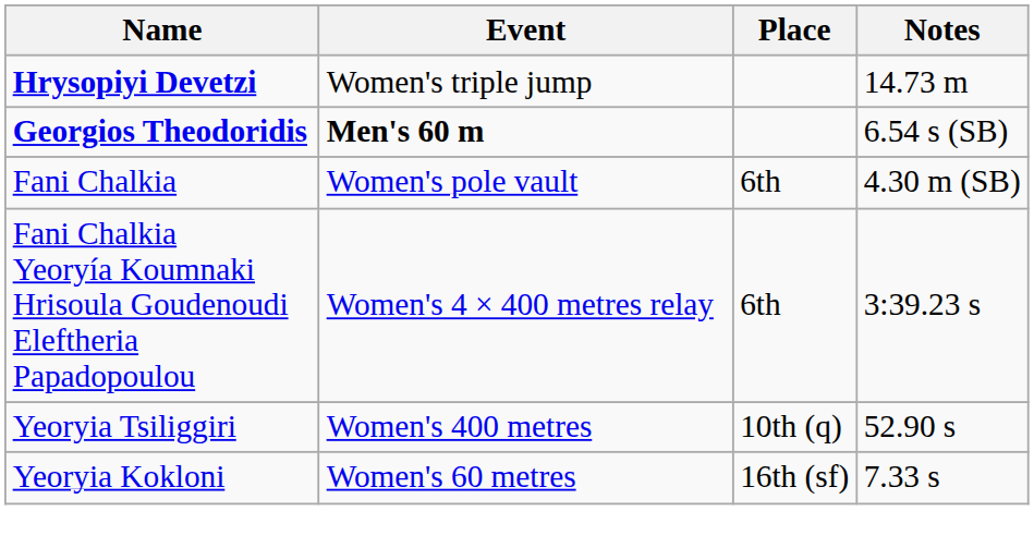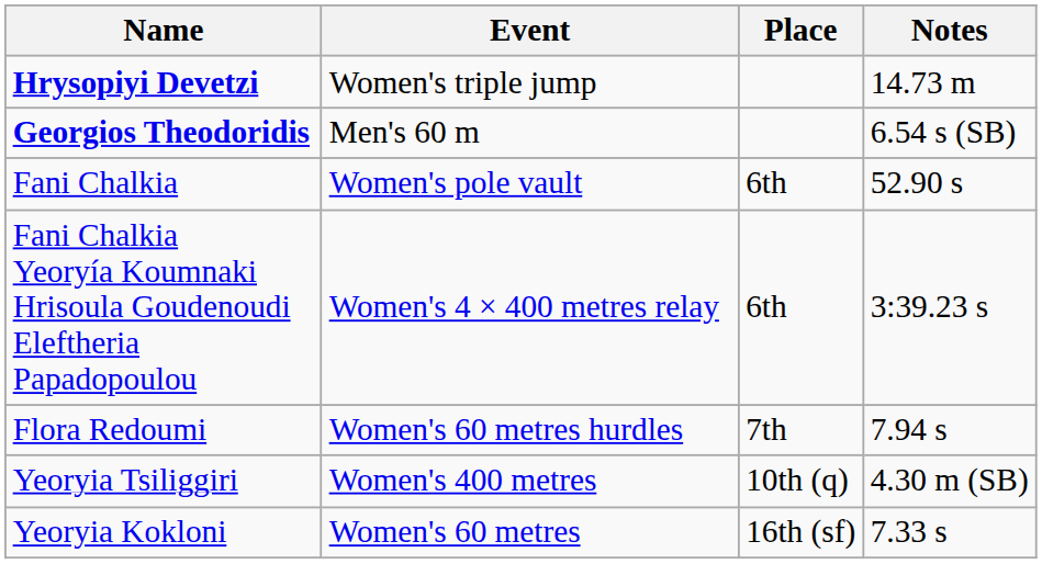 <table class="wikitable sortable">
 <tr>
 <th width=150>Name</th>
 <th width=200>Event</th>
 <th>Place</th>
 <th>Notes</th>
 </tr>
 <tr>
 <td><strong><a href='#'>Hrysopiyi Devetzi</a></strong></td>
 <td>Women's triple jump</td>
 <td></td>
 <td>14.73 m</td>
 </tr>
 <tr>
 <td><strong><a href='#'>Georgios Theodoridis</a></strong></td>
-<td><strong>Men's 60 m</strong></td>
+<td>Men's 60 m</td>
 <td></td>
 <td>6.54 s (SB)</td>
 </tr>
 <tr>
 <td><a href='#'>Fani Chalkia</a></td>
 <td><a href='#'>Women's pole vault</a></td>
 <td>6th</td>
-<td>4.30 m (SB)</td>
+<td>52.90 s</td>
 </tr>
 <tr>
 <td><a href='#'>Fani Chalkia</a><br><a href='#'>Yeoryía Koumnaki</a><br><a href='#'>Hrisoula Goudenoudi</a><br><a href='#'>Eleftheria Papadopoulou</a></td>
 <td><a href='#'>Women's 4 × 400 metres relay</a></td>
 <td>6th</td>
 <td>3:39.23 s</td>
 </tr>
 <tr>
+<td><a href='#'>Flora Redoumi</a></td>
+<td><a href='#'>Women's 60 metres hurdles</a></td>
+<td>7th</td>
+<td>7.94 s</td>
+</tr>
+<tr>
 <td><a href='#'>Yeoryia Tsiliggiri</a></td>
 <td><a href='#'>Women's 400 metres</a></td>
 <td>10th (q)</td>
-<td>52.90 s</td>
+<td>4.30 m (SB)</td>
 </tr>
 <tr>
 <td><a href='#'>Yeoryia Kokloni</a></td>
 <td><a href='#'>Women's 60 metres</a></td>
 <td>16th (sf)</td>
 <td>7.33 s</td>
 </tr>
 </table>
